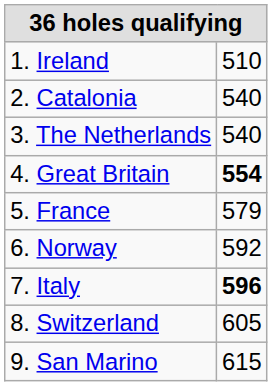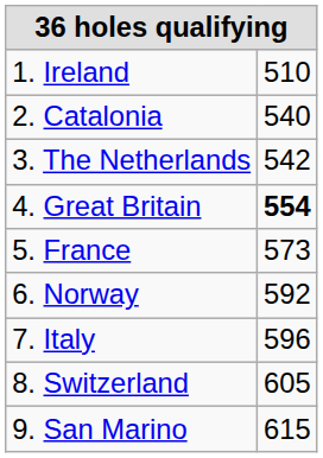 <table class="wikitable">
 <tr align=center style="background:#dfdfdf;">
 <td colspan=2><strong>36 holes qualifying</strong></td>
 </tr>
 <tr align=left>
 <td>1.  <a href='#'>Ireland</a></td>
 <td>510</td>
 </tr>
 <tr align=left>
 <td>2.  <a href='#'>Catalonia</a></td>
 <td>540</td>
 </tr>
 <tr align=left>
 <td>3.  <a href='#'>The Netherlands</a></td>
-<td>540</td>
+<td>542</td>
 </tr>
 <tr align=left>
 <td>4.  <a href='#'>Great Britain</a></td>
 <td><strong>554</strong></td>
 </tr>
 <tr align=left>
 <td>5.  <a href='#'>France</a></td>
-<td>579</td>
+<td>573</td>
 </tr>
 <tr align=left>
 <td>6.  <a href='#'>Norway</a></td>
 <td>592</td>
 </tr>
 <tr align=left>
 <td>7.  <a href='#'>Italy</a></td>
-<td><strong>596</strong></td>
+<td>596</td>
 </tr>
 <tr align=left>
 <td>8.  <a href='#'>Switzerland</a></td>
 <td>605</td>
 </tr>
 <tr align=left>
 <td>9.  <a href='#'>San Marino</a></td>
 <td>615</td>
 </tr>
 </table>
